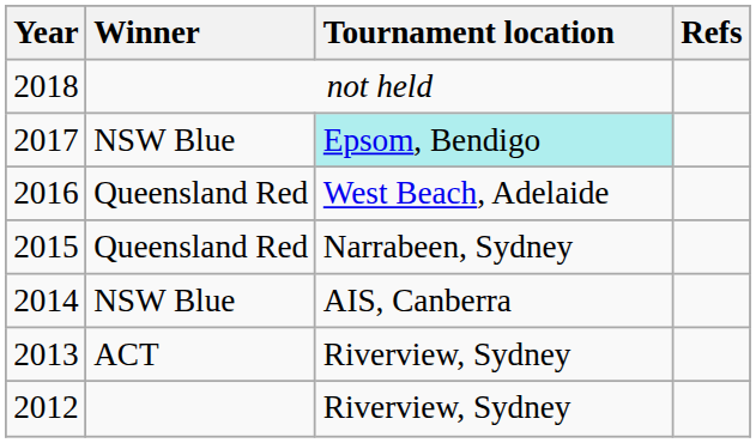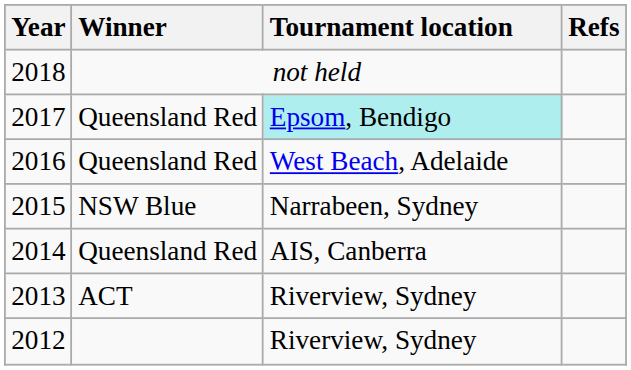 <table class="wikitable" style="text-align: left;font-size:95%;">
 <tr>
 <th>Year</th>
 <th style="width:8.3rm; text-align:left;">Winner</th>
 <th style="width:10.5em; text-align:left;">Tournament location</th>
 <th>Refs</th>
 </tr>
 <tr>
 <td>2018</td>
 <td colspan=2 align=center><em>not held</em></td>
 <td></td>
 </tr>
 <tr>
 <td>2017</td>
-<td>NSW Blue</td>
+<td>Queensland Red</td>
 <td style="background: paleturquoise;"><a href='#'>Epsom</a>, Bendigo</td>
 <td></td>
 </tr>
 <tr>
 <td>2016</td>
 <td>Queensland Red</td>
 <td><a href='#'>West Beach</a>, Adelaide</td>
 <td></td>
 </tr>
 <tr>
 <td>2015</td>
-<td>Queensland Red</td>
+<td>NSW Blue</td>
 <td>Narrabeen, Sydney</td>
 <td></td>
 </tr>
 <tr>
 <td>2014</td>
-<td>NSW Blue</td>
+<td>Queensland Red</td>
 <td>AIS, Canberra</td>
 <td></td>
 </tr>
 <tr>
 <td>2013</td>
 <td>ACT</td>
 <td>Riverview, Sydney</td>
 <td></td>
 </tr>
 <tr>
 <td>2012</td>
 <td></td>
 <td>Riverview, Sydney</td>
 <td></td>
 </tr>
 </table>
